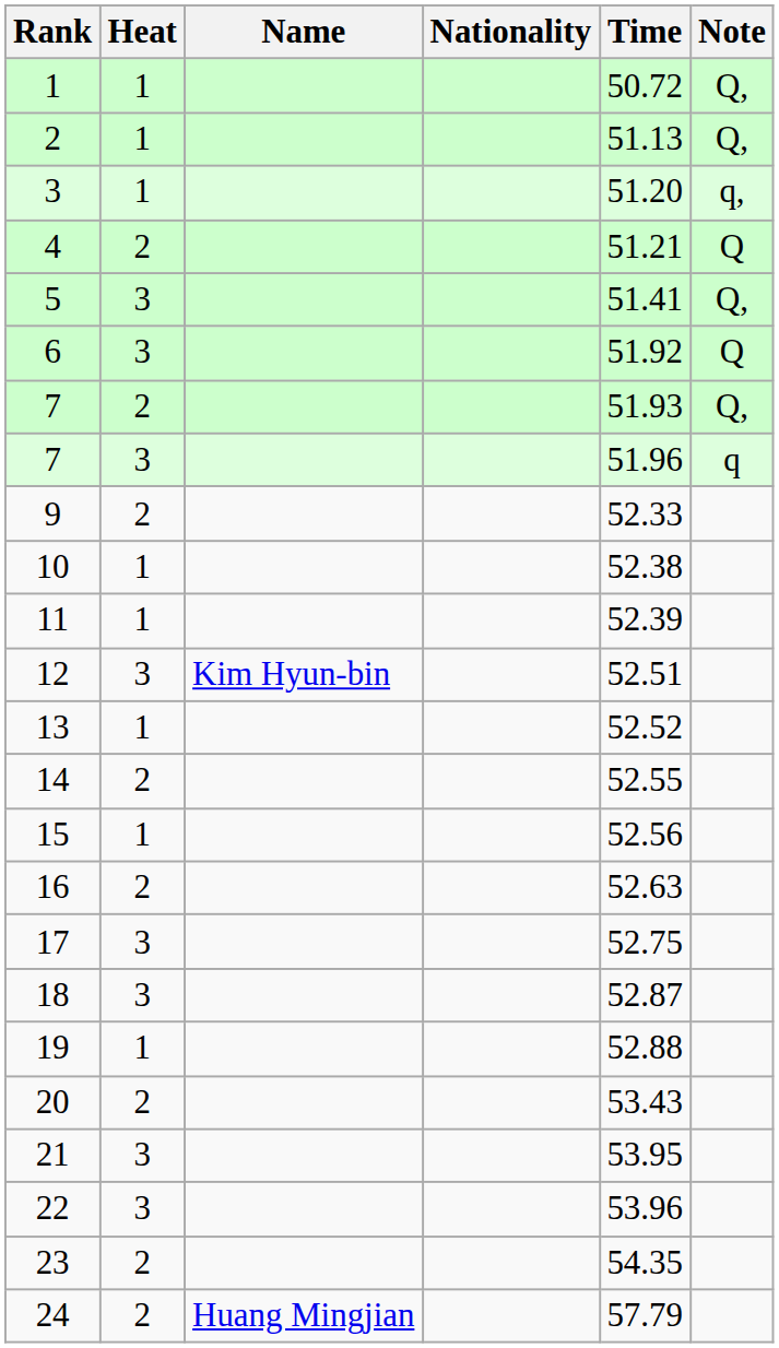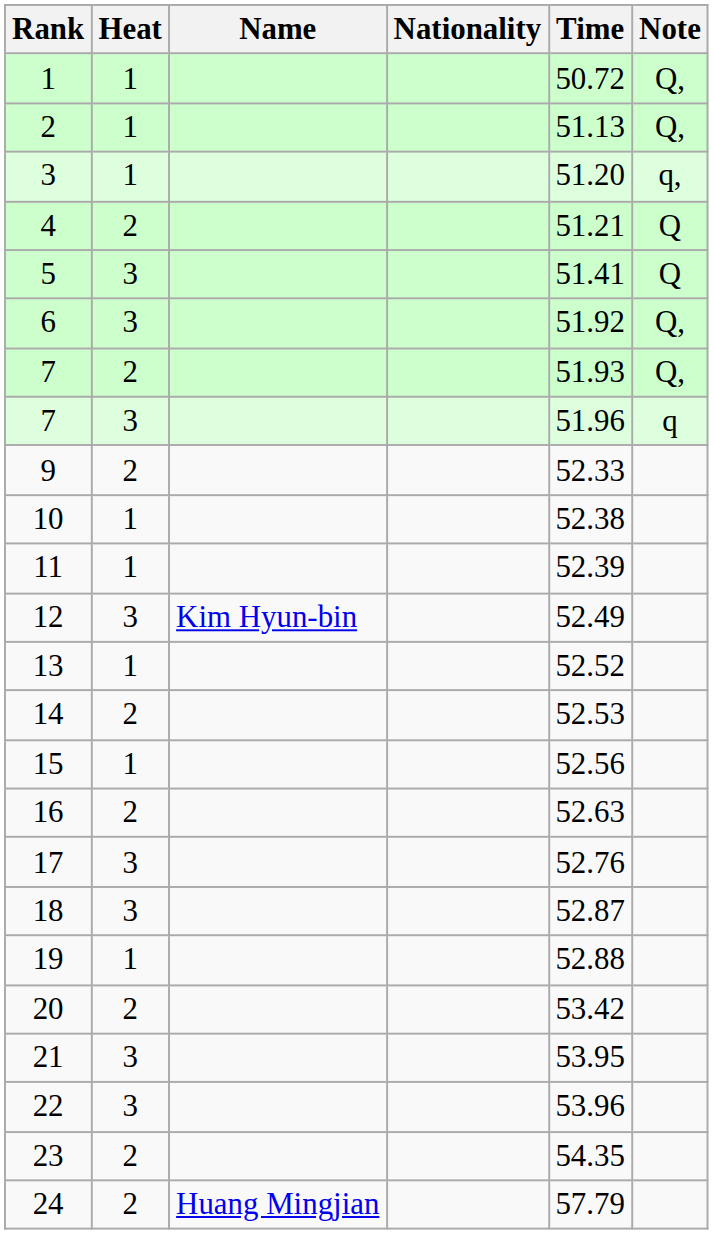 <table class="wikitable sortable" style="text-align:center">
 <tr>
 <th>Rank</th>
 <th>Heat</th>
 <th>Name</th>
 <th>Nationality</th>
 <th>Time</th>
 <th>Note</th>
 </tr>
 <tr bgcolor=ccffcc>
 <td>1</td>
 <td>1</td>
 <td align=left></td>
 <td align=left></td>
 <td>50.72</td>
 <td>Q, </td>
 </tr>
 <tr bgcolor=ccffcc>
 <td>2</td>
 <td>1</td>
 <td align=left></td>
 <td align=left></td>
 <td>51.13</td>
 <td>Q, </td>
 </tr>
 <tr bgcolor=ddffdd>
 <td>3</td>
 <td>1</td>
 <td align=left></td>
 <td align=left></td>
 <td>51.20</td>
 <td>q, </td>
 </tr>
 <tr bgcolor=ccffcc>
 <td>4</td>
 <td>2</td>
 <td align=left></td>
 <td align=left></td>
 <td>51.21</td>
 <td>Q</td>
 </tr>
 <tr bgcolor=ccffcc>
 <td>5</td>
 <td>3</td>
 <td align=left></td>
 <td align=left></td>
 <td>51.41</td>
-<td>Q, </td>
+<td>Q</td>
 </tr>
 <tr bgcolor=ccffcc>
 <td>6</td>
 <td>3</td>
 <td align=left></td>
 <td align=left></td>
 <td>51.92</td>
-<td>Q</td>
+<td>Q, </td>
 </tr>
 <tr bgcolor=ccffcc>
 <td>7</td>
 <td>2</td>
 <td align=left></td>
 <td align=left></td>
 <td>51.93</td>
 <td>Q, </td>
 </tr>
 <tr bgcolor=ddffdd>
 <td>7</td>
 <td>3</td>
 <td align=left></td>
 <td align=left></td>
 <td>51.96</td>
 <td>q</td>
 </tr>
 <tr>
 <td>9</td>
 <td>2</td>
 <td align=left></td>
 <td align=left></td>
 <td>52.33</td>
 <td></td>
 </tr>
 <tr>
 <td>10</td>
 <td>1</td>
 <td align=left></td>
 <td align=left></td>
 <td>52.38</td>
 <td></td>
 </tr>
 <tr>
 <td>11</td>
 <td>1</td>
 <td align=left></td>
 <td align=left></td>
 <td>52.39</td>
 <td></td>
 </tr>
 <tr>
 <td>12</td>
 <td>3</td>
 <td align=left><a href='#'>Kim Hyun-bin</a></td>
 <td align=left></td>
-<td>52.51</td>
+<td>52.49</td>
 <td></td>
 </tr>
 <tr>
 <td>13</td>
 <td>1</td>
 <td align=left></td>
 <td align=left></td>
 <td>52.52</td>
 <td></td>
 </tr>
 <tr>
 <td>14</td>
 <td>2</td>
 <td align=left></td>
 <td align=left></td>
-<td>52.55</td>
+<td>52.53</td>
 <td></td>
 </tr>
 <tr>
 <td>15</td>
 <td>1</td>
 <td align=left></td>
 <td align=left></td>
 <td>52.56</td>
 <td></td>
 </tr>
 <tr>
 <td>16</td>
 <td>2</td>
 <td align=left></td>
 <td align=left></td>
 <td>52.63</td>
 <td></td>
 </tr>
 <tr>
 <td>17</td>
 <td>3</td>
 <td align=left></td>
 <td align=left></td>
-<td>52.75</td>
+<td>52.76</td>
 <td></td>
 </tr>
 <tr>
 <td>18</td>
 <td>3</td>
 <td align=left></td>
 <td align=left></td>
 <td>52.87</td>
 <td></td>
 </tr>
 <tr>
 <td>19</td>
 <td>1</td>
 <td align=left></td>
 <td align=left></td>
 <td>52.88</td>
 <td></td>
 </tr>
 <tr>
 <td>20</td>
 <td>2</td>
 <td align=left></td>
 <td align=left></td>
-<td>53.43</td>
+<td>53.42</td>
 <td></td>
 </tr>
 <tr>
 <td>21</td>
 <td>3</td>
 <td align=left></td>
 <td align=left></td>
 <td>53.95</td>
 <td></td>
 </tr>
 <tr>
 <td>22</td>
 <td>3</td>
 <td align=left></td>
 <td align=left></td>
 <td>53.96</td>
 <td></td>
 </tr>
 <tr>
 <td>23</td>
 <td>2</td>
 <td align=left></td>
 <td align=left></td>
 <td>54.35</td>
 <td></td>
 </tr>
 <tr>
 <td>24</td>
 <td>2</td>
 <td align=left><a href='#'>Huang Mingjian</a></td>
 <td align=left></td>
 <td>57.79</td>
 <td></td>
 </tr>
 </table>
